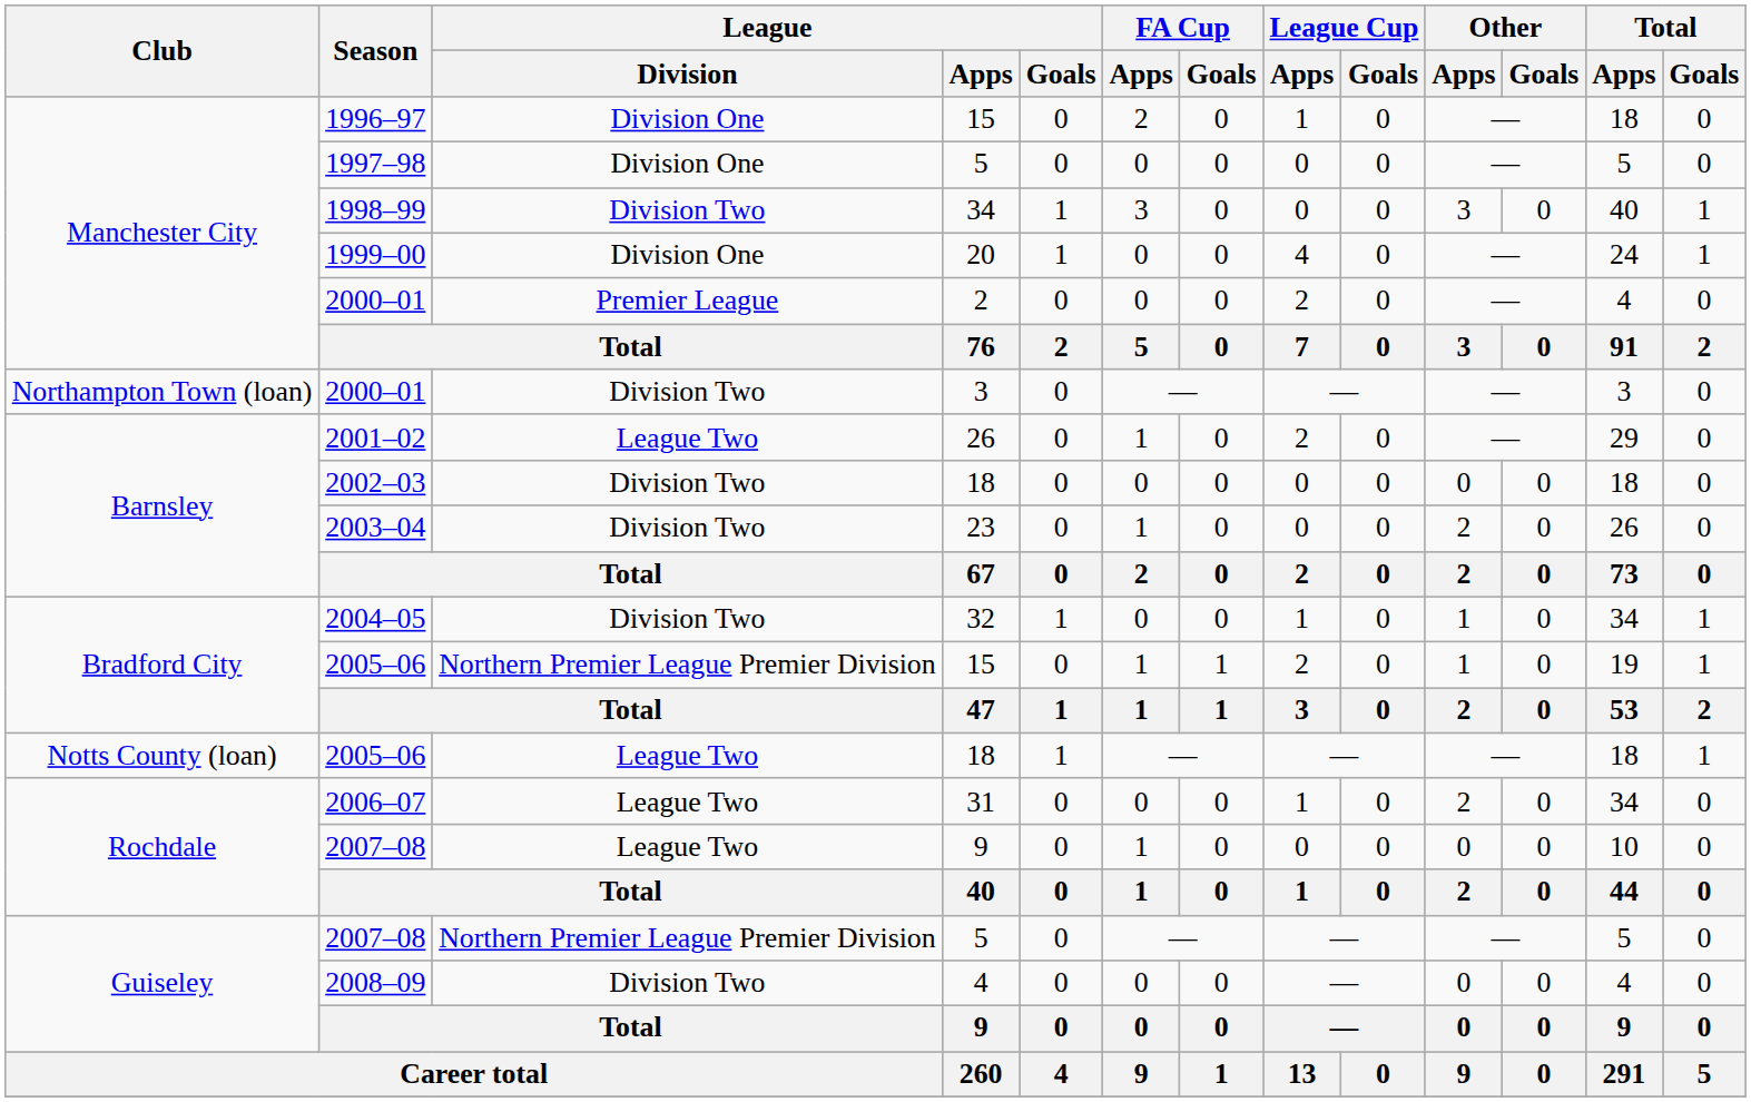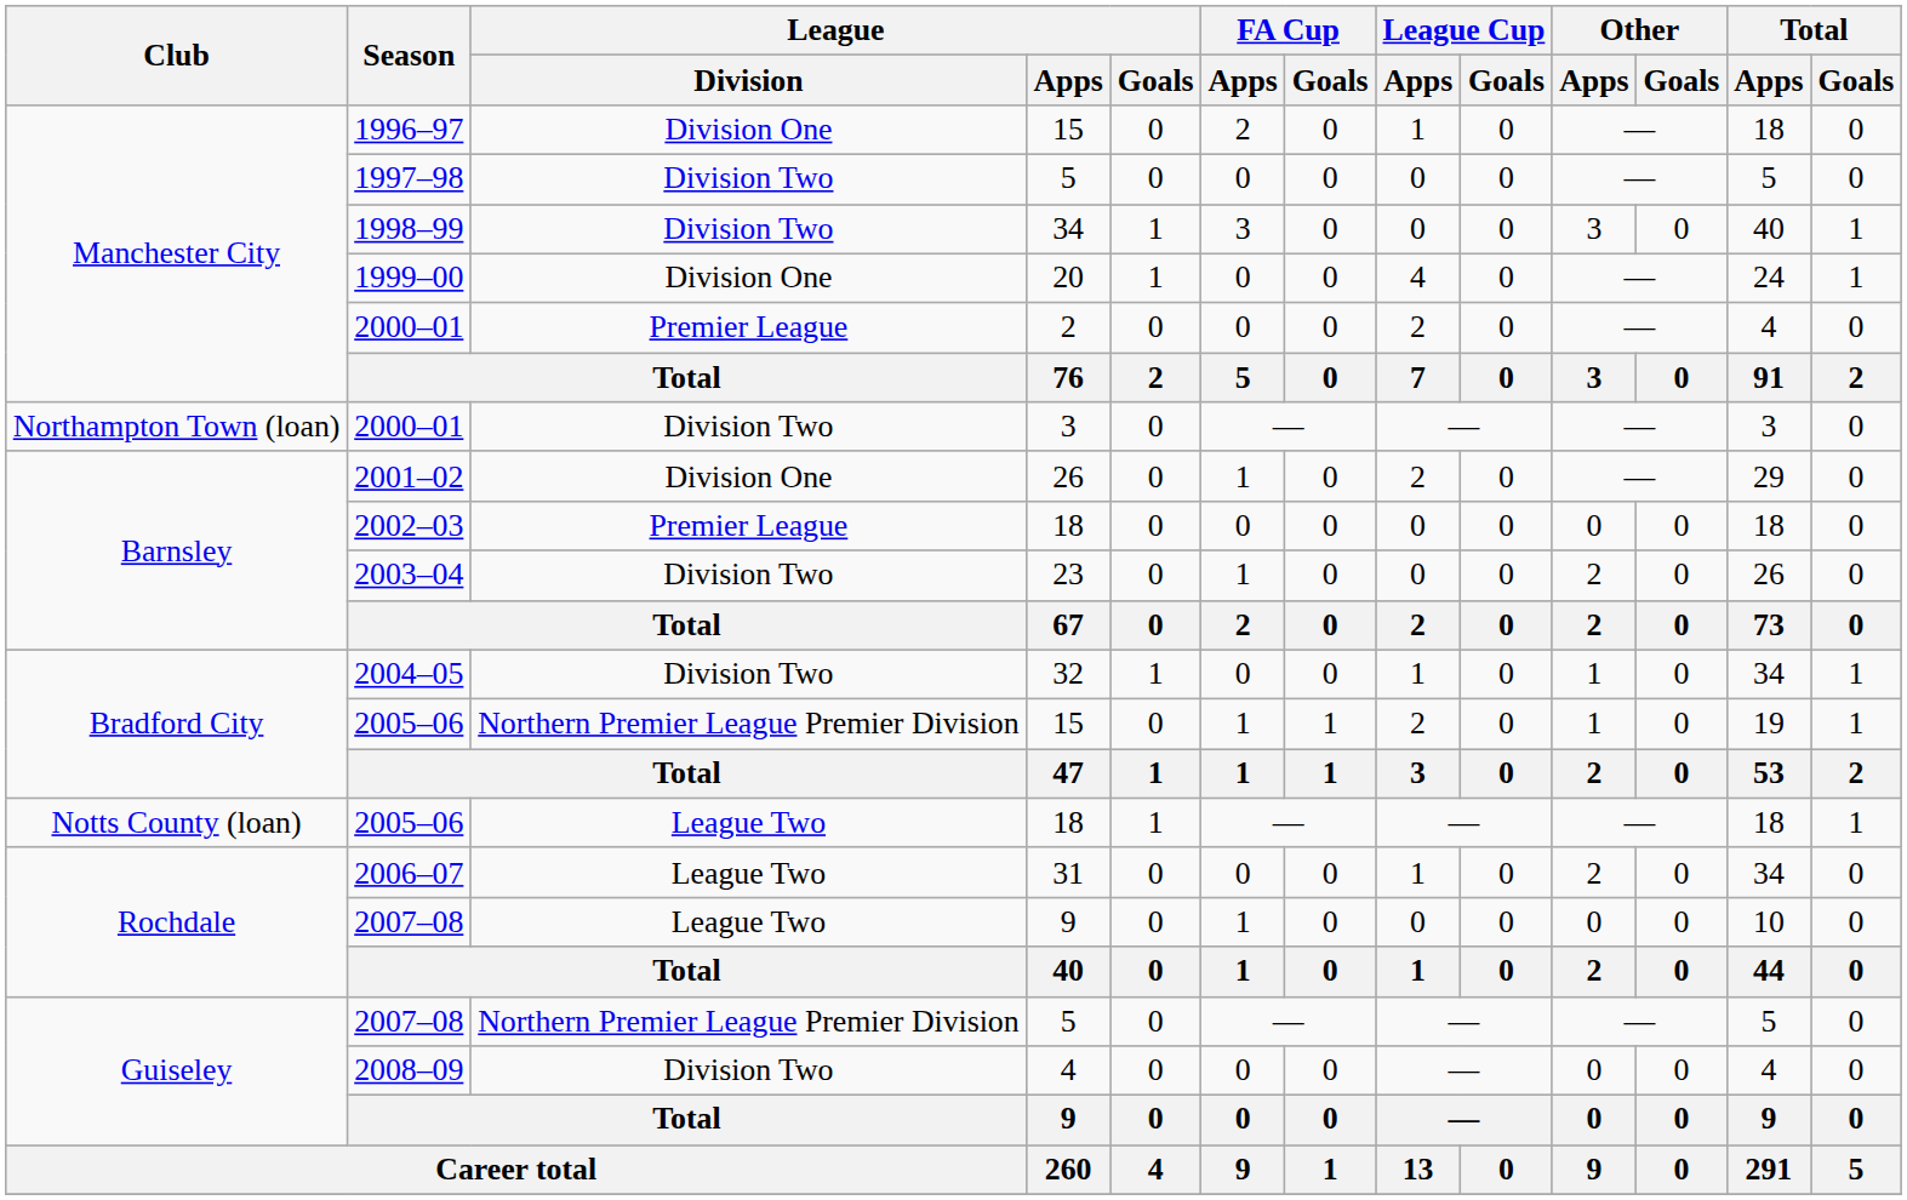 <table class=wikitable style="text-align:center">
 <tr>
 <th rowspan="2">Club</th>
 <th rowspan="2">Season</th>
 <th colspan="3">League</th>
 <th colspan="2"><a href='#'>FA Cup</a></th>
 <th colspan="2"><a href='#'>League Cup</a></th>
 <th colspan="2">Other</th>
 <th colspan="2">Total</th>
 </tr>
 <tr>
 <th>Division</th>
 <th>Apps</th>
 <th>Goals</th>
 <th>Apps</th>
 <th>Goals</th>
 <th>Apps</th>
 <th>Goals</th>
 <th>Apps</th>
 <th>Goals</th>
 <th>Apps</th>
 <th>Goals</th>
 </tr>
 <tr>
 <td rowspan="6"><a href='#'>Manchester City</a></td>
 <td><a href='#'>1996–97</a></td>
 <td><a href='#'>Division One</a></td>
 <td>15</td>
 <td>0</td>
 <td>2</td>
 <td>0</td>
 <td>1</td>
 <td>0</td>
 <td colspan="2">—</td>
 <td>18</td>
 <td>0</td>
 </tr>
 <tr>
 <td><a href='#'>1997–98</a></td>
-<td>Division One</td>
+<td><a href='#'>Division Two</a></td>
 <td>5</td>
 <td>0</td>
 <td>0</td>
 <td>0</td>
 <td>0</td>
 <td>0</td>
 <td colspan="2">—</td>
 <td>5</td>
 <td>0</td>
 </tr>
 <tr>
 <td><a href='#'>1998–99</a></td>
 <td><a href='#'>Division Two</a></td>
 <td>34</td>
 <td>1</td>
 <td>3</td>
 <td>0</td>
 <td>0</td>
 <td>0</td>
 <td>3</td>
 <td>0</td>
 <td>40</td>
 <td>1</td>
 </tr>
 <tr>
 <td><a href='#'>1999–00</a></td>
 <td>Division One</td>
 <td>20</td>
 <td>1</td>
 <td>0</td>
 <td>0</td>
 <td>4</td>
 <td>0</td>
 <td colspan="2">—</td>
 <td>24</td>
 <td>1</td>
 </tr>
 <tr>
 <td><a href='#'>2000–01</a></td>
 <td><a href='#'>Premier League</a></td>
 <td>2</td>
 <td>0</td>
 <td>0</td>
 <td>0</td>
 <td>2</td>
 <td>0</td>
 <td colspan="2">—</td>
 <td>4</td>
 <td>0</td>
 </tr>
 <tr>
 <th colspan="2">Total</th>
 <th>76</th>
 <th>2</th>
 <th>5</th>
 <th>0</th>
 <th>7</th>
 <th>0</th>
 <th>3</th>
 <th>0</th>
 <th>91</th>
 <th>2</th>
 </tr>
 <tr>
 <td><a href='#'>Northampton Town</a> (loan)</td>
 <td><a href='#'>2000–01</a></td>
 <td>Division Two</td>
 <td>3</td>
 <td>0</td>
 <td colspan="2">—</td>
 <td colspan="2">—</td>
 <td colspan="2">—</td>
 <td>3</td>
 <td>0</td>
 </tr>
 <tr>
 <td rowspan="4"><a href='#'>Barnsley</a></td>
 <td><a href='#'>2001–02</a></td>
-<td><a href='#'>League Two</a></td>
+<td>Division One</td>
 <td>26</td>
 <td>0</td>
 <td>1</td>
 <td>0</td>
 <td>2</td>
 <td>0</td>
 <td colspan="2">—</td>
 <td>29</td>
 <td>0</td>
 </tr>
 <tr>
 <td><a href='#'>2002–03</a></td>
-<td>Division Two</td>
+<td><a href='#'>Premier League</a></td>
 <td>18</td>
 <td>0</td>
 <td>0</td>
 <td>0</td>
 <td>0</td>
 <td>0</td>
 <td>0</td>
 <td>0</td>
 <td>18</td>
 <td>0</td>
 </tr>
 <tr>
 <td><a href='#'>2003–04</a></td>
 <td>Division Two</td>
 <td>23</td>
 <td>0</td>
 <td>1</td>
 <td>0</td>
 <td>0</td>
 <td>0</td>
 <td>2</td>
 <td>0</td>
 <td>26</td>
 <td>0</td>
 </tr>
 <tr>
 <th colspan="2">Total</th>
 <th>67</th>
 <th>0</th>
 <th>2</th>
 <th>0</th>
 <th>2</th>
 <th>0</th>
 <th>2</th>
 <th>0</th>
 <th>73</th>
 <th>0</th>
 </tr>
 <tr>
 <td rowspan="3"><a href='#'>Bradford City</a></td>
 <td><a href='#'>2004–05</a></td>
 <td>Division Two</td>
 <td>32</td>
 <td>1</td>
 <td>0</td>
 <td>0</td>
 <td>1</td>
 <td>0</td>
 <td>1</td>
 <td>0</td>
 <td>34</td>
 <td>1</td>
 </tr>
 <tr>
 <td><a href='#'>2005–06</a></td>
 <td><a href='#'>Northern Premier League</a> Premier Division</td>
 <td>15</td>
 <td>0</td>
 <td>1</td>
 <td>1</td>
 <td>2</td>
 <td>0</td>
 <td>1</td>
 <td>0</td>
 <td>19</td>
 <td>1</td>
 </tr>
 <tr>
 <th colspan="2">Total</th>
 <th>47</th>
 <th>1</th>
 <th>1</th>
 <th>1</th>
 <th>3</th>
 <th>0</th>
 <th>2</th>
 <th>0</th>
 <th>53</th>
 <th>2</th>
 </tr>
 <tr>
 <td><a href='#'>Notts County</a> (loan)</td>
 <td><a href='#'>2005–06</a></td>
 <td><a href='#'>League Two</a></td>
 <td>18</td>
 <td>1</td>
 <td colspan="2">—</td>
 <td colspan="2">—</td>
 <td colspan="2">—</td>
 <td>18</td>
 <td>1</td>
 </tr>
 <tr>
 <td rowspan="3"><a href='#'>Rochdale</a></td>
 <td><a href='#'>2006–07</a></td>
 <td>League Two</td>
 <td>31</td>
 <td>0</td>
 <td>0</td>
 <td>0</td>
 <td>1</td>
 <td>0</td>
 <td>2</td>
 <td>0</td>
 <td>34</td>
 <td>0</td>
 </tr>
 <tr>
 <td><a href='#'>2007–08</a></td>
 <td>League Two</td>
 <td>9</td>
 <td>0</td>
 <td>1</td>
 <td>0</td>
 <td>0</td>
 <td>0</td>
 <td>0</td>
 <td>0</td>
 <td>10</td>
 <td>0</td>
 </tr>
 <tr>
 <th colspan="2">Total</th>
 <th>40</th>
 <th>0</th>
 <th>1</th>
 <th>0</th>
 <th>1</th>
 <th>0</th>
 <th>2</th>
 <th>0</th>
 <th>44</th>
 <th>0</th>
 </tr>
 <tr>
 <td rowspan="3"><a href='#'>Guiseley</a></td>
 <td><a href='#'>2007–08</a></td>
 <td><a href='#'>Northern Premier League</a> Premier Division</td>
 <td>5</td>
 <td>0</td>
 <td colspan="2">—</td>
 <td colspan="2">—</td>
 <td colspan="2">—</td>
 <td>5</td>
 <td>0</td>
 </tr>
 <tr>
 <td><a href='#'>2008–09</a></td>
 <td>Division Two</td>
 <td>4</td>
 <td>0</td>
 <td>0</td>
 <td>0</td>
 <td colspan="2">—</td>
 <td>0</td>
 <td>0</td>
 <td>4</td>
 <td>0</td>
 </tr>
 <tr>
 <th colspan="2">Total</th>
 <th>9</th>
 <th>0</th>
 <th>0</th>
 <th>0</th>
 <th colspan="2">—</th>
 <th>0</th>
 <th>0</th>
 <th>9</th>
 <th>0</th>
 </tr>
 <tr>
 <th colspan="3">Career total</th>
 <th>260</th>
 <th>4</th>
 <th>9</th>
 <th>1</th>
 <th>13</th>
 <th>0</th>
 <th>9</th>
 <th>0</th>
 <th>291</th>
 <th>5</th>
 </tr>
 <tr>
 </tr>
 </table>
